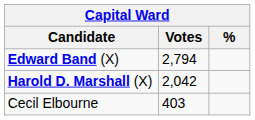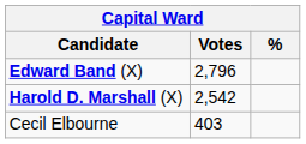 <table class="wikitable">
 <tr>
 <th colspan="3"><a href='#'>Capital Ward</a></th>
 </tr>
 <tr>
 <th style="width: 170px">Candidate</th>
 <th style="width: 50px">Votes</th>
 <th style="width: 40px">%</th>
 </tr>
 <tr>
 <td><strong><a href='#'>Edward Band</a></strong>  (X)</td>
-<td>2,794</td>
+<td>2,796</td>
 <td></td>
 </tr>
 <tr>
 <td><strong><a href='#'>Harold D. Marshall</a></strong> (X)</td>
-<td>2,042</td>
+<td>2,542</td>
 <td></td>
 </tr>
 <tr>
 <td>Cecil Elbourne</td>
 <td>403</td>
 <td></td>
 </tr>
 </table>
